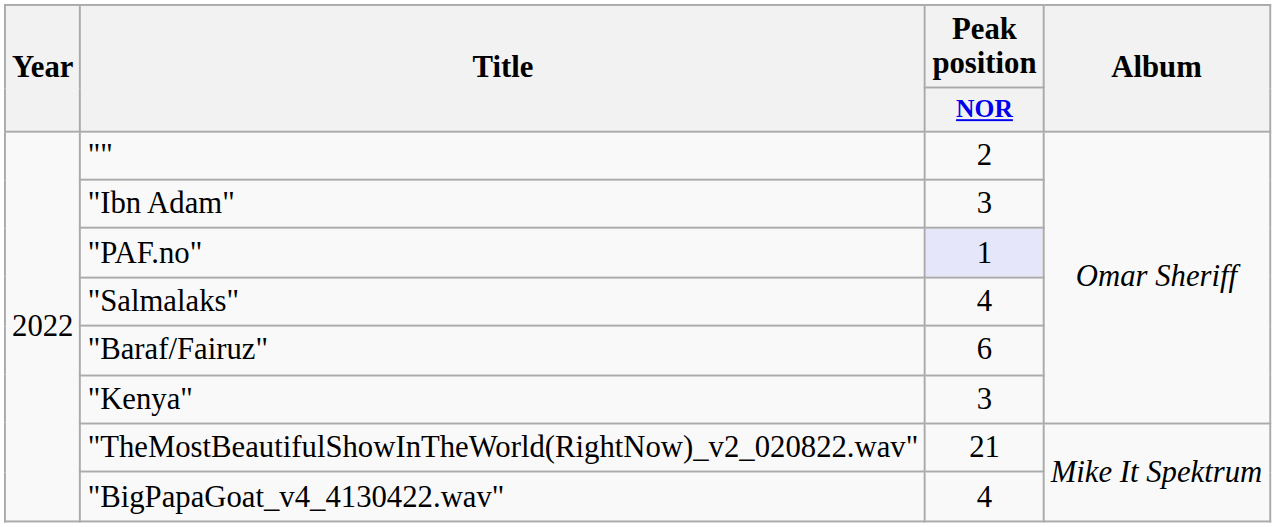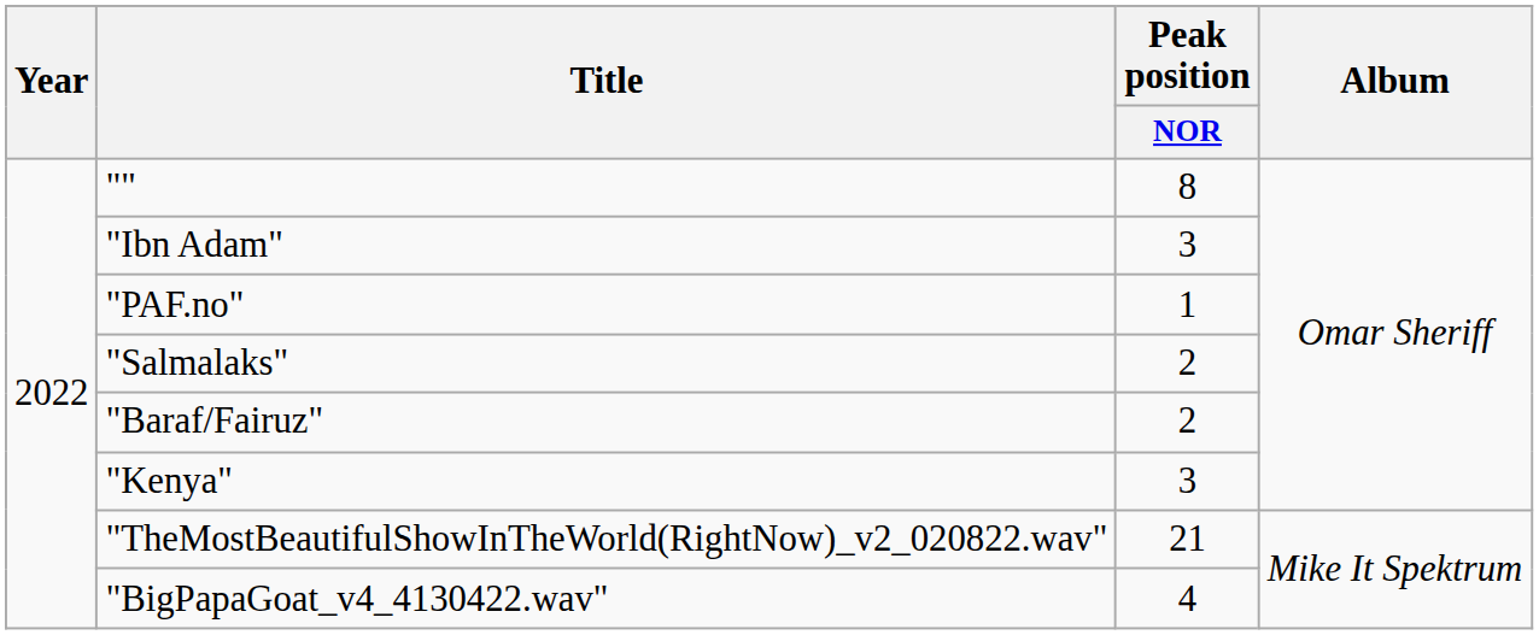 <table class="wikitable">
 <tr>
 <th scope="col" rowspan="2" style="text-align:center;">Year</th>
 <th scope="col" rowspan="2">Title</th>
 <th colspan="1">Peak <br>position</th>
 <th scope="col" rowspan="2">Album</th>
 </tr>
 <tr style="font-size:smaller">
 <th align="center"><a href='#'>NOR</a><br></th>
 </tr>
 <tr>
 <td align="center" rowspan="8">2022</td>
 <td>""</td>
-<td align="center">2</td>
+<td align="center">8</td>
 <td align="center" rowspan="6"><em>Omar Sheriff</em></td>
 </tr>
 <tr>
 <td>"Ibn Adam"</td>
 <td align="center">3</td>
 </tr>
 <tr>
 <td>"PAF.no"</td>
-<td align="center" style="background: lavender;">1</td>
+<td align="center">1</td>
 </tr>
 <tr>
 <td>"Salmalaks"</td>
-<td align="center">4</td>
+<td align="center">2</td>
 </tr>
 <tr>
 <td>"Baraf/Fairuz"<br></td>
-<td align="center">6</td>
+<td align="center">2</td>
 </tr>
 <tr>
 <td>"Kenya"<br></td>
 <td align="center">3<br></td>
 </tr>
 <tr>
 <td>"TheMostBeautifulShowInTheWorld(RightNow)_v2_020822.wav"</td>
 <td align="center">21<br></td>
 <td align="center" rowspan="2"><em>Mike It Spektrum</em></td>
 </tr>
 <tr>
 <td>"BigPapaGoat_v4_4130422.wav"<br></td>
 <td align="center">4<br></td>
 </tr>
 </table>
